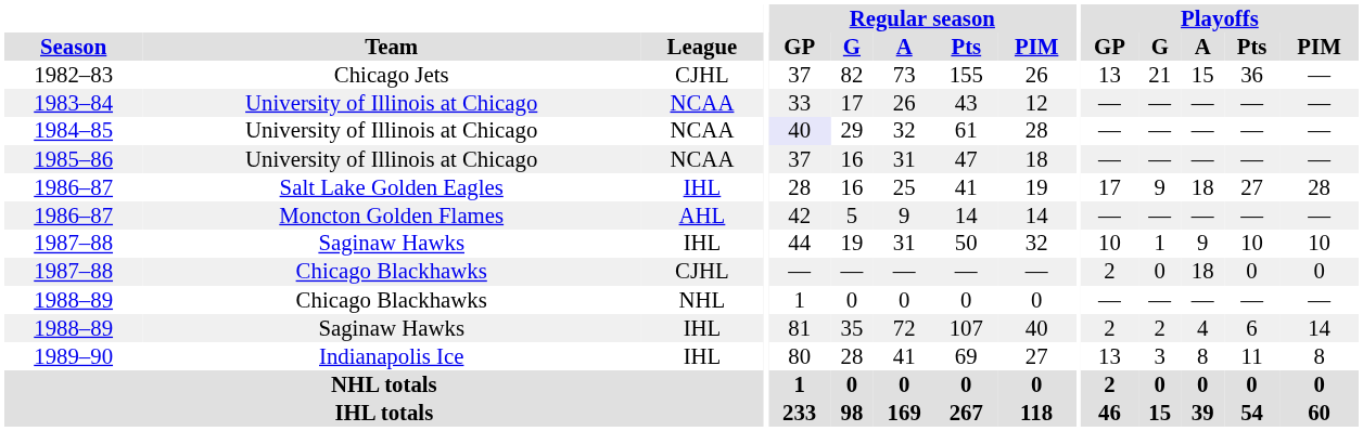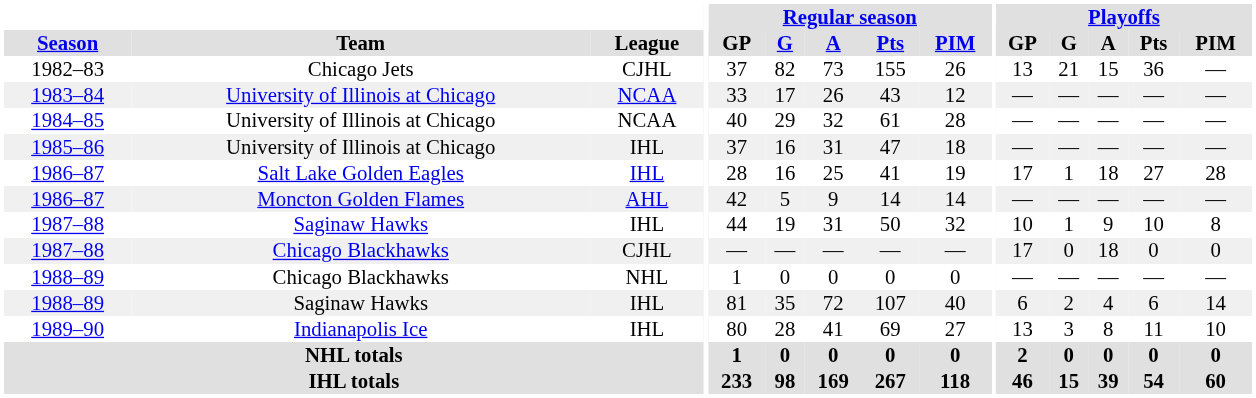 <table border="0" cellpadding="1" cellspacing="0" style="text-align:center; width:60em">
 <tr bgcolor="#e0e0e0">
 <th colspan="3" bgcolor="#ffffff"></th>
 <th rowspan="99" bgcolor="#ffffff"></th>
 <th colspan="5"><a href='#'>Regular season</a></th>
 <th rowspan="99" bgcolor="#ffffff"></th>
 <th colspan="5"><a href='#'>Playoffs</a></th>
 </tr>
 <tr bgcolor="#e0e0e0">
 <th><a href='#'>Season</a></th>
 <th>Team</th>
 <th>League</th>
 <th>GP</th>
 <th><a href='#'>G</a></th>
 <th><a href='#'>A</a></th>
 <th><a href='#'>Pts</a></th>
 <th><a href='#'>PIM</a></th>
 <th>GP</th>
 <th>G</th>
 <th>A</th>
 <th>Pts</th>
 <th>PIM</th>
 </tr>
 <tr>
 <td>1982–83</td>
 <td>Chicago Jets</td>
 <td>CJHL</td>
 <td>37</td>
 <td>82</td>
 <td>73</td>
 <td>155</td>
 <td>26</td>
 <td>13</td>
 <td>21</td>
 <td>15</td>
 <td>36</td>
 <td>—</td>
 </tr>
 <tr bgcolor="#f0f0f0">
 <td><a href='#'>1983–84</a></td>
 <td><a href='#'>University of Illinois at Chicago</a></td>
 <td><a href='#'>NCAA</a></td>
 <td>33</td>
 <td>17</td>
 <td>26</td>
 <td>43</td>
 <td>12</td>
 <td>—</td>
 <td>—</td>
 <td>—</td>
 <td>—</td>
 <td>—</td>
 </tr>
 <tr>
 <td><a href='#'>1984–85</a></td>
 <td>University of Illinois at Chicago</td>
 <td>NCAA</td>
-<td style="background: lavender;">40</td>
+<td>40</td>
 <td>29</td>
 <td>32</td>
 <td>61</td>
 <td>28</td>
 <td>—</td>
 <td>—</td>
 <td>—</td>
 <td>—</td>
 <td>—</td>
 </tr>
 <tr bgcolor="#f0f0f0">
 <td><a href='#'>1985–86</a></td>
 <td>University of Illinois at Chicago</td>
-<td>NCAA</td>
+<td>IHL</td>
 <td>37</td>
 <td>16</td>
 <td>31</td>
 <td>47</td>
 <td>18</td>
 <td>—</td>
 <td>—</td>
 <td>—</td>
 <td>—</td>
 <td>—</td>
 </tr>
 <tr>
 <td><a href='#'>1986–87</a></td>
 <td><a href='#'>Salt Lake Golden Eagles</a></td>
 <td><a href='#'>IHL</a></td>
 <td>28</td>
 <td>16</td>
 <td>25</td>
 <td>41</td>
 <td>19</td>
 <td>17</td>
-<td>9</td>
+<td>1</td>
 <td>18</td>
 <td>27</td>
 <td>28</td>
 </tr>
 <tr bgcolor="#f0f0f0">
 <td><a href='#'>1986–87</a></td>
 <td><a href='#'>Moncton Golden Flames</a></td>
 <td><a href='#'>AHL</a></td>
 <td>42</td>
 <td>5</td>
 <td>9</td>
 <td>14</td>
 <td>14</td>
 <td>—</td>
 <td>—</td>
 <td>—</td>
 <td>—</td>
 <td>—</td>
 </tr>
 <tr>
 <td><a href='#'>1987–88</a></td>
 <td><a href='#'>Saginaw Hawks</a></td>
 <td>IHL</td>
 <td>44</td>
 <td>19</td>
 <td>31</td>
 <td>50</td>
 <td>32</td>
 <td>10</td>
 <td>1</td>
 <td>9</td>
 <td>10</td>
-<td>10</td>
+<td>8</td>
 </tr>
 <tr bgcolor="#f0f0f0">
 <td><a href='#'>1987–88</a></td>
 <td><a href='#'>Chicago Blackhawks</a></td>
 <td>CJHL</td>
 <td>—</td>
 <td>—</td>
 <td>—</td>
 <td>—</td>
 <td>—</td>
-<td>2</td>
+<td>17</td>
 <td>0</td>
 <td>18</td>
 <td>0</td>
 <td>0</td>
 </tr>
 <tr>
 <td><a href='#'>1988–89</a></td>
 <td>Chicago Blackhawks</td>
 <td>NHL</td>
 <td>1</td>
 <td>0</td>
 <td>0</td>
 <td>0</td>
 <td>0</td>
 <td>—</td>
 <td>—</td>
 <td>—</td>
 <td>—</td>
 <td>—</td>
 </tr>
 <tr bgcolor="#f0f0f0">
 <td><a href='#'>1988–89</a></td>
 <td>Saginaw Hawks</td>
 <td>IHL</td>
 <td>81</td>
 <td>35</td>
 <td>72</td>
 <td>107</td>
 <td>40</td>
-<td>2</td>
+<td>6</td>
 <td>2</td>
 <td>4</td>
 <td>6</td>
 <td>14</td>
 </tr>
 <tr>
 <td><a href='#'>1989–90</a></td>
 <td><a href='#'>Indianapolis Ice</a></td>
 <td>IHL</td>
 <td>80</td>
 <td>28</td>
 <td>41</td>
 <td>69</td>
 <td>27</td>
 <td>13</td>
 <td>3</td>
 <td>8</td>
 <td>11</td>
-<td>8</td>
+<td>10</td>
 </tr>
 <tr>
 </tr>
 <tr ALIGN="center" bgcolor="#e0e0e0">
 <th colspan="3">NHL totals</th>
 <th ALIGN="center">1</th>
 <th ALIGN="center">0</th>
 <th ALIGN="center">0</th>
 <th ALIGN="center">0</th>
 <th ALIGN="center">0</th>
 <th ALIGN="center">2</th>
 <th ALIGN="center">0</th>
 <th ALIGN="center">0</th>
 <th ALIGN="center">0</th>
 <th ALIGN="center">0</th>
 </tr>
 <tr>
 </tr>
 <tr ALIGN="center" bgcolor="#e0e0e0">
 <th colspan="3">IHL totals</th>
 <th ALIGN="center">233</th>
 <th ALIGN="center">98</th>
 <th ALIGN="center">169</th>
 <th ALIGN="center">267</th>
 <th ALIGN="center">118</th>
 <th ALIGN="center">46</th>
 <th ALIGN="center">15</th>
 <th ALIGN="center">39</th>
 <th ALIGN="center">54</th>
 <th ALIGN="center">60</th>
 </tr>
 </table>
